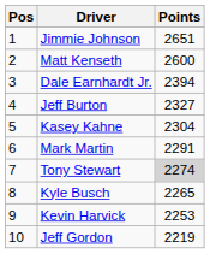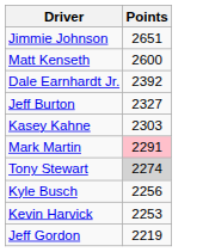 <table class="sortable wikitable " style="font-size: 95%;">
 <tr>
-<th>Pos</th>
 <th>Driver</th>
 <th>Points</th>
 </tr>
 <tr>
-<td>1</td>
 <td><a href='#'>Jimmie Johnson</a></td>
 <td style="text-align:center;">2651</td>
 </tr>
 <tr>
-<td>2</td>
 <td><a href='#'>Matt Kenseth</a></td>
 <td style="text-align:center;">2600</td>
 </tr>
 <tr>
-<td>3</td>
 <td><a href='#'>Dale Earnhardt Jr.</a></td>
-<td style="text-align:center;">2394</td>
+<td style="text-align:center;">2392</td>
 </tr>
 <tr>
-<td>4</td>
 <td><a href='#'>Jeff Burton</a></td>
 <td style="text-align:center;">2327</td>
 </tr>
 <tr>
-<td>5</td>
 <td><a href='#'>Kasey Kahne</a></td>
-<td style="text-align:center;">2304</td>
+<td style="text-align:center;">2303</td>
 </tr>
 <tr>
-<td>6</td>
 <td><a href='#'>Mark Martin</a></td>
-<td style="text-align:center;">2291</td>
+<td style="background: pink; text-align:center;">2291</td>
 </tr>
 <tr>
-<td>7</td>
 <td><a href='#'>Tony Stewart</a></td>
 <td style="background: lightgrey; text-align:center;">2274</td>
 </tr>
 <tr>
-<td>8</td>
 <td><a href='#'>Kyle Busch</a></td>
-<td style="text-align:center;">2265</td>
+<td style="text-align:center;">2256</td>
 </tr>
 <tr>
-<td>9</td>
 <td><a href='#'>Kevin Harvick</a></td>
 <td style="text-align:center;">2253</td>
 </tr>
 <tr>
-<td>10</td>
 <td><a href='#'>Jeff Gordon</a></td>
 <td style="text-align:center;">2219</td>
 </tr>
 </table>
